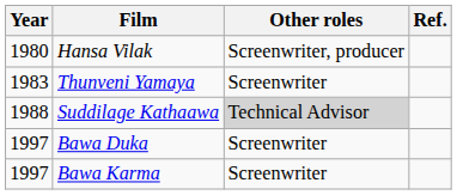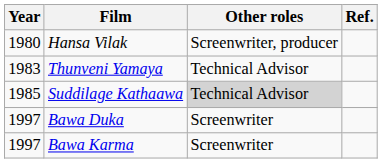 <table class="wikitable">
 <tr>
 <th>Year</th>
 <th>Film</th>
 <th>Other roles</th>
 <th>Ref.</th>
 </tr>
 <tr>
 <td>1980</td>
 <td><em>Hansa Vilak</em></td>
 <td>Screenwriter, producer</td>
 <td></td>
 </tr>
 <tr>
 <td>1983</td>
 <td><em><a href='#'>Thunveni Yamaya</a></em></td>
-<td>Screenwriter</td>
+<td>Technical Advisor</td>
 <td></td>
 </tr>
 <tr>
-<td>1988</td>
+<td>1985</td>
 <td><em><a href='#'>Suddilage Kathaawa</a></em></td>
 <td style="background: lightgrey;">Technical Advisor</td>
 <td></td>
 </tr>
 <tr>
 <td>1997</td>
 <td><em><a href='#'>Bawa Duka</a></em></td>
 <td>Screenwriter</td>
 <td></td>
 </tr>
 <tr>
 <td>1997</td>
 <td><em><a href='#'>Bawa Karma</a></em></td>
 <td>Screenwriter</td>
 <td></td>
 </tr>
 </table>
